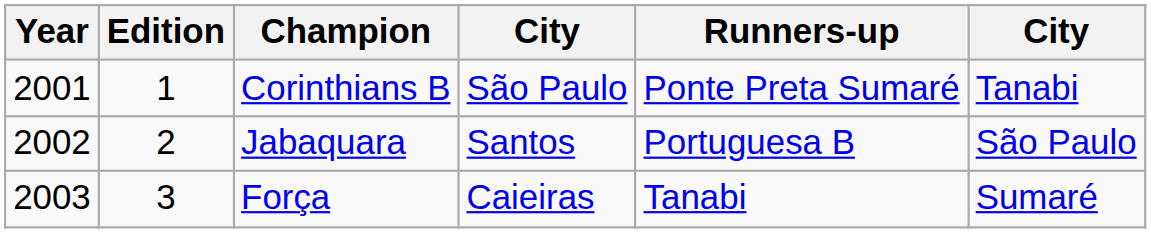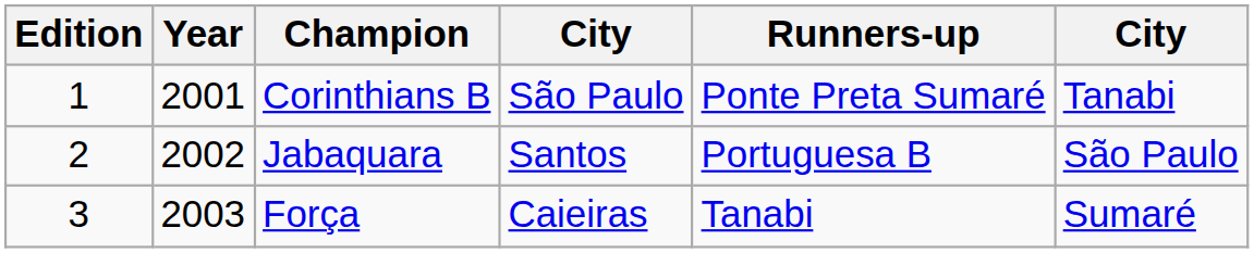 <table class="wikitable sortable">
 <tr>
+<th>Edition</th>
 <th>Year</th>
-<th>Edition</th>
 <th>Champion</th>
 <th>City</th>
 <th>Runners-up</th>
 <th>City</th>
 </tr>
 <tr>
+<td align=center>1</td>
 <td align=center>2001</td>
-<td align=center>1</td>
 <td><a href='#'>Corinthians B</a></td>
 <td><a href='#'>São Paulo</a></td>
 <td><a href='#'>Ponte Preta Sumaré</a></td>
 <td><a href='#'>Tanabi</a></td>
 </tr>
 <tr>
+<td align=center>2</td>
 <td align=center>2002</td>
-<td align=center>2</td>
 <td><a href='#'>Jabaquara</a></td>
 <td><a href='#'>Santos</a></td>
 <td><a href='#'>Portuguesa B</a></td>
 <td><a href='#'>São Paulo</a></td>
 </tr>
 <tr>
+<td align=center>3</td>
 <td align=center>2003</td>
-<td align=center>3</td>
 <td><a href='#'>Força</a></td>
 <td><a href='#'>Caieiras</a></td>
 <td><a href='#'>Tanabi</a></td>
 <td><a href='#'>Sumaré</a></td>
 </tr>
 </table>
